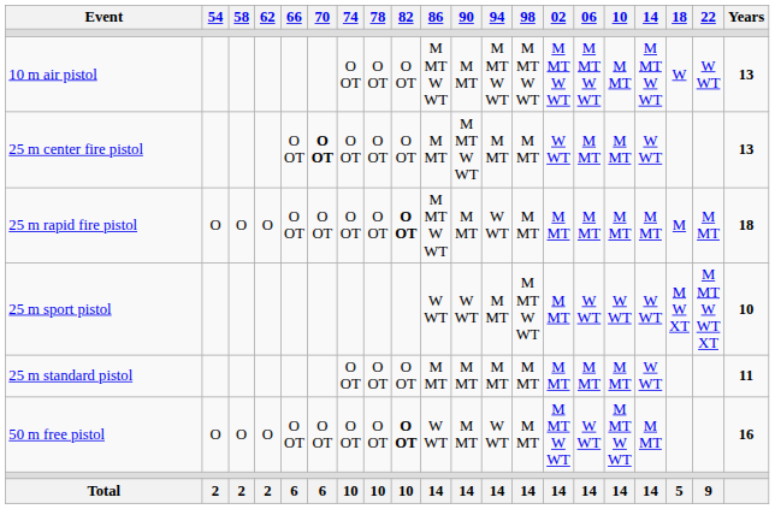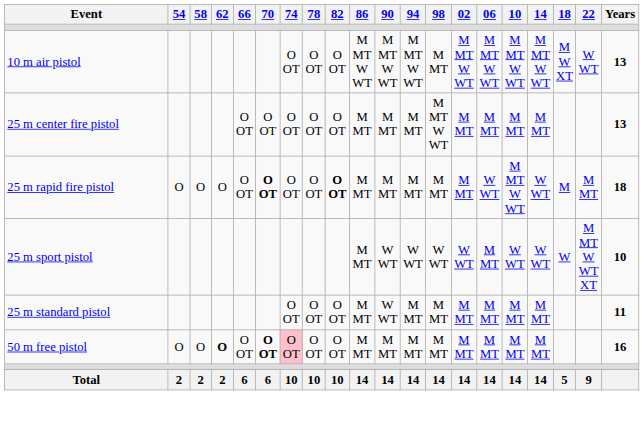 <table class="wikitable" style="text-align:center">
 <tr>
 <th width="200">Event</th>
 <th width=20><a href='#'>54</a></th>
 <th width=20><a href='#'>58</a></th>
 <th width=20><a href='#'>62</a></th>
 <th width=20><a href='#'>66</a></th>
 <th width=20><a href='#'>70</a></th>
 <th width=20><a href='#'>74</a></th>
 <th width=20><a href='#'>78</a></th>
 <th width=20><a href='#'>82</a></th>
 <th width=20><a href='#'>86</a></th>
 <th width=20><a href='#'>90</a></th>
 <th width=20><a href='#'>94</a></th>
 <th width=20><a href='#'>98</a></th>
 <th width=20><a href='#'>02</a></th>
 <th width=20><a href='#'>06</a></th>
 <th width=20><a href='#'>10</a></th>
 <th width=20><a href='#'>14</a></th>
 <th width=20><a href='#'>18</a></th>
 <th width=20><a href='#'>22</a></th>
 <th width=40>Years</th>
 </tr>
 <tr bgcolor=#DDDDDD>
 <td colspan=20></td>
 </tr>
 <tr>
 <td align=left><a href='#'>10 m air pistol</a></td>
 <td></td>
 <td></td>
 <td></td>
 <td></td>
 <td></td>
 <td>O<br>OT</td>
 <td>O<br>OT</td>
 <td>O<br>OT</td>
 <td>M<br>MT<br>W<br>WT</td>
-<td>M<br>MT</td>
 <td>M<br>MT<br>W<br>WT</td>
 <td>M<br>MT<br>W<br>WT</td>
+<td>M<br>MT</td>
 <td><a href='#'>M</a><br><a href='#'>MT</a><br><a href='#'>W</a><br><a href='#'>WT</a></td>
 <td><a href='#'>M</a><br><a href='#'>MT</a><br><a href='#'>W</a><br><a href='#'>WT</a></td>
-<td><a href='#'>M</a><br><a href='#'>MT</a></td>
 <td><a href='#'>M</a><br><a href='#'>MT</a><br><a href='#'>W</a><br><a href='#'>WT</a></td>
-<td><a href='#'>W</a></td>
+<td><a href='#'>M</a><br><a href='#'>MT</a><br><a href='#'>W</a><br><a href='#'>WT</a></td>
+<td><a href='#'>M</a><br><a href='#'>W</a><br><a href='#'>XT</a></td>
 <td><a href='#'>W</a><br><a href='#'>WT</a></td>
 <td><strong>13</strong></td>
 </tr>
 <tr>
 <td align=left><a href='#'>25 m center fire pistol</a></td>
 <td></td>
 <td></td>
 <td></td>
 <td>O<br>OT</td>
-<td><strong>O<br>OT</strong></td>
+<td>O<br>OT</td>
 <td>O<br>OT</td>
 <td>O<br>OT</td>
 <td>O<br>OT</td>
 <td>M<br>MT</td>
-<td>M<br>MT<br>W<br>WT</td>
 <td>M<br>MT</td>
 <td>M<br>MT</td>
-<td><a href='#'>W</a><br><a href='#'>WT</a></td>
+<td>M<br>MT<br>W<br>WT</td>
 <td><a href='#'>M</a><br><a href='#'>MT</a></td>
 <td><a href='#'>M</a><br><a href='#'>MT</a></td>
-<td><a href='#'>W</a><br><a href='#'>WT</a></td>
+<td><a href='#'>M</a><br><a href='#'>MT</a></td>
+<td><a href='#'>M</a><br><a href='#'>MT</a></td>
 <td></td>
 <td></td>
 <td><strong>13</strong></td>
 </tr>
 <tr>
 <td align=left><a href='#'>25 m rapid fire pistol</a></td>
 <td>O</td>
 <td>O</td>
 <td>O</td>
 <td>O<br>OT</td>
-<td>O<br>OT</td>
+<td><strong>O<br>OT</strong></td>
 <td>O<br>OT</td>
 <td>O<br>OT</td>
 <td><strong>O<br>OT</strong></td>
-<td>M<br>MT<br>W<br>WT</td>
 <td>M<br>MT</td>
-<td>W<br>WT</td>
+<td>M<br>MT</td>
+<td>M<br>MT</td>
 <td>M<br>MT</td>
 <td><a href='#'>M</a><br><a href='#'>MT</a></td>
-<td><a href='#'>M</a><br><a href='#'>MT</a></td>
-<td><a href='#'>M</a><br><a href='#'>MT</a></td>
-<td><a href='#'>M</a><br><a href='#'>MT</a></td>
+<td><a href='#'>W</a><br><a href='#'>WT</a></td>
+<td><a href='#'>M</a><br><a href='#'>MT</a><br><a href='#'>W</a><br><a href='#'>WT</a></td>
+<td><a href='#'>W</a><br><a href='#'>WT</a></td>
 <td><a href='#'>M</a></td>
 <td><a href='#'>M</a><br><a href='#'>MT</a></td>
 <td><strong>18</strong></td>
 </tr>
 <tr>
 <td align=left><a href='#'>25 m sport pistol</a></td>
 <td></td>
 <td></td>
 <td></td>
 <td></td>
 <td></td>
 <td></td>
 <td></td>
 <td></td>
+<td>M<br>MT</td>
 <td>W<br>WT</td>
 <td>W<br>WT</td>
-<td>M<br>MT</td>
-<td>M<br>MT<br>W<br>WT</td>
+<td>W<br>WT</td>
+<td><a href='#'>W</a><br><a href='#'>WT</a></td>
 <td><a href='#'>M</a><br><a href='#'>MT</a></td>
 <td><a href='#'>W</a><br><a href='#'>WT</a></td>
 <td><a href='#'>W</a><br><a href='#'>WT</a></td>
-<td><a href='#'>W</a><br><a href='#'>WT</a></td>
-<td><a href='#'>M</a><br><a href='#'>W</a><br><a href='#'>XT</a></td>
+<td><a href='#'>W</a></td>
 <td><a href='#'>M</a><br><a href='#'>MT</a><br><a href='#'>W</a><br><a href='#'>WT</a><br><a href='#'>XT</a></td>
 <td><strong>10</strong></td>
 </tr>
 <tr>
 <td align=left><a href='#'>25 m standard pistol</a></td>
 <td></td>
 <td></td>
 <td></td>
 <td></td>
 <td></td>
 <td>O<br>OT</td>
 <td>O<br>OT</td>
 <td>O<br>OT</td>
 <td>M<br>MT</td>
-<td>M<br>MT</td>
+<td>W<br>WT</td>
 <td>M<br>MT</td>
 <td>M<br>MT</td>
 <td><a href='#'>M</a><br><a href='#'>MT</a></td>
 <td><a href='#'>M</a><br><a href='#'>MT</a></td>
 <td><a href='#'>M</a><br><a href='#'>MT</a></td>
-<td><a href='#'>W</a><br><a href='#'>WT</a></td>
+<td><a href='#'>M</a><br><a href='#'>MT</a></td>
 <td></td>
 <td></td>
 <td><strong>11</strong></td>
 </tr>
 <tr>
 <td align=left><a href='#'>50 m free pistol</a></td>
 <td>O</td>
 <td>O</td>
-<td>O</td>
+<td><strong>O</strong></td>
+<td>O<br>OT</td>
+<td><strong>O<br>OT</strong></td>
+<td style="background: pink;">O<br>OT</td>
 <td>O<br>OT</td>
 <td>O<br>OT</td>
-<td>O<br>OT</td>
-<td>O<br>OT</td>
-<td><strong>O<br>OT</strong></td>
-<td>W<br>WT</td>
 <td>M<br>MT</td>
-<td>W<br>WT</td>
 <td>M<br>MT</td>
-<td><a href='#'>M</a><br><a href='#'>MT</a><br><a href='#'>W</a><br><a href='#'>WT</a></td>
-<td><a href='#'>W</a><br><a href='#'>WT</a></td>
-<td><a href='#'>M</a><br><a href='#'>MT</a><br><a href='#'>W</a><br><a href='#'>WT</a></td>
+<td>M<br>MT</td>
+<td>M<br>MT</td>
+<td><a href='#'>M</a><br><a href='#'>MT</a></td>
+<td><a href='#'>M</a><br><a href='#'>MT</a></td>
+<td><a href='#'>M</a><br><a href='#'>MT</a></td>
 <td><a href='#'>M</a><br><a href='#'>MT</a></td>
 <td></td>
 <td></td>
 <td><strong>16</strong></td>
 </tr>
 <tr bgcolor=#DDDDDD>
 <td colspan=20></td>
 </tr>
 <tr>
 <th>Total</th>
 <th>2</th>
 <th>2</th>
 <th>2</th>
 <th>6</th>
 <th>6</th>
 <th>10</th>
 <th>10</th>
 <th>10</th>
 <th>14</th>
 <th>14</th>
 <th>14</th>
 <th>14</th>
 <th>14</th>
 <th>14</th>
 <th>14</th>
 <th>14</th>
 <th>5</th>
 <th>9</th>
 <th></th>
 </tr>
 </table>
